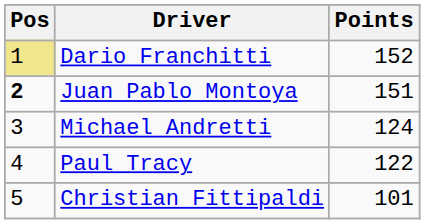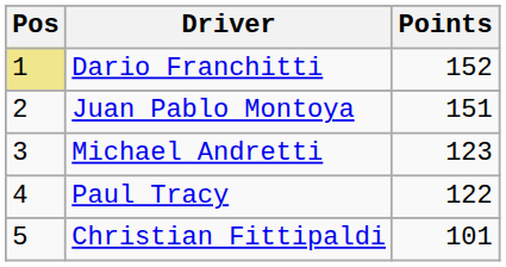 <table class="wikitable" style="font-size: 95%;">
 <tr>
 <th>Pos</th>
 <th>Driver</th>
 <th>Points</th>
 </tr>
 <tr>
 <td style="background: khaki;">1</td>
 <td> <a href='#'>Dario Franchitti</a></td>
 <td align="right">152</td>
 </tr>
 <tr>
-<td><strong>2</strong></td>
+<td>2</td>
 <td> <a href='#'>Juan Pablo Montoya</a></td>
 <td align="right">151</td>
 </tr>
 <tr>
 <td>3</td>
 <td> <a href='#'>Michael Andretti</a></td>
-<td align="right">124</td>
+<td align="right">123</td>
 </tr>
 <tr>
 <td>4</td>
 <td> <a href='#'>Paul Tracy</a></td>
 <td align="right">122</td>
 </tr>
 <tr>
 <td>5</td>
 <td> <a href='#'>Christian Fittipaldi</a></td>
 <td align="right">101</td>
 </tr>
 </table>
